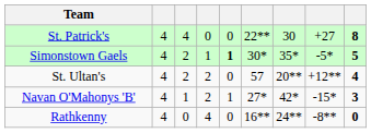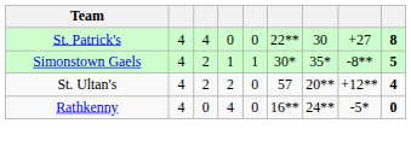 <table class="wikitable" style="text-align:center">
 <tr>
 <th width="175">Team</th>
 <th width="20"></th>
 <th width="20"></th>
 <th width="20"></th>
 <th width="20"></th>
 <th width="20"></th>
 <th width="20"></th>
 <th width="20"></th>
 <th width="20"></th>
 </tr>
 <tr style="background:#cfc;">
 <td><a href='#'>St. Patrick's</a></td>
 <td>4</td>
 <td>4</td>
 <td>0</td>
 <td>0</td>
 <td>22**</td>
 <td>30</td>
 <td>+27</td>
 <td><strong>8</strong></td>
 </tr>
 <tr style="background:#cfc;">
 <td><a href='#'>Simonstown Gaels</a></td>
 <td>4</td>
 <td>2</td>
 <td>1</td>
-<td><strong>1</strong></td>
+<td>1</td>
 <td>30*</td>
 <td>35*</td>
-<td>-5*</td>
+<td>-8**</td>
 <td><strong>5</strong></td>
 </tr>
 <tr>
 <td>St. Ultan's</td>
 <td>4</td>
 <td>2</td>
 <td>2</td>
 <td>0</td>
 <td>57</td>
 <td>20**</td>
 <td>+12**</td>
 <td><strong>4</strong></td>
 </tr>
 <tr>
-<td><a href='#'>Navan O'Mahonys 'B'</a></td>
-<td>4</td>
-<td>1</td>
-<td>2</td>
-<td>1</td>
-<td>27*</td>
-<td>42*</td>
-<td>-15*</td>
-<td><strong>3</strong></td>
-</tr>
-<tr>
 <td><a href='#'>Rathkenny</a></td>
 <td>4</td>
 <td>0</td>
 <td>4</td>
 <td>0</td>
 <td>16**</td>
 <td>24**</td>
-<td>-8**</td>
+<td>-5*</td>
 <td><strong>0</strong></td>
 </tr>
 </table>
